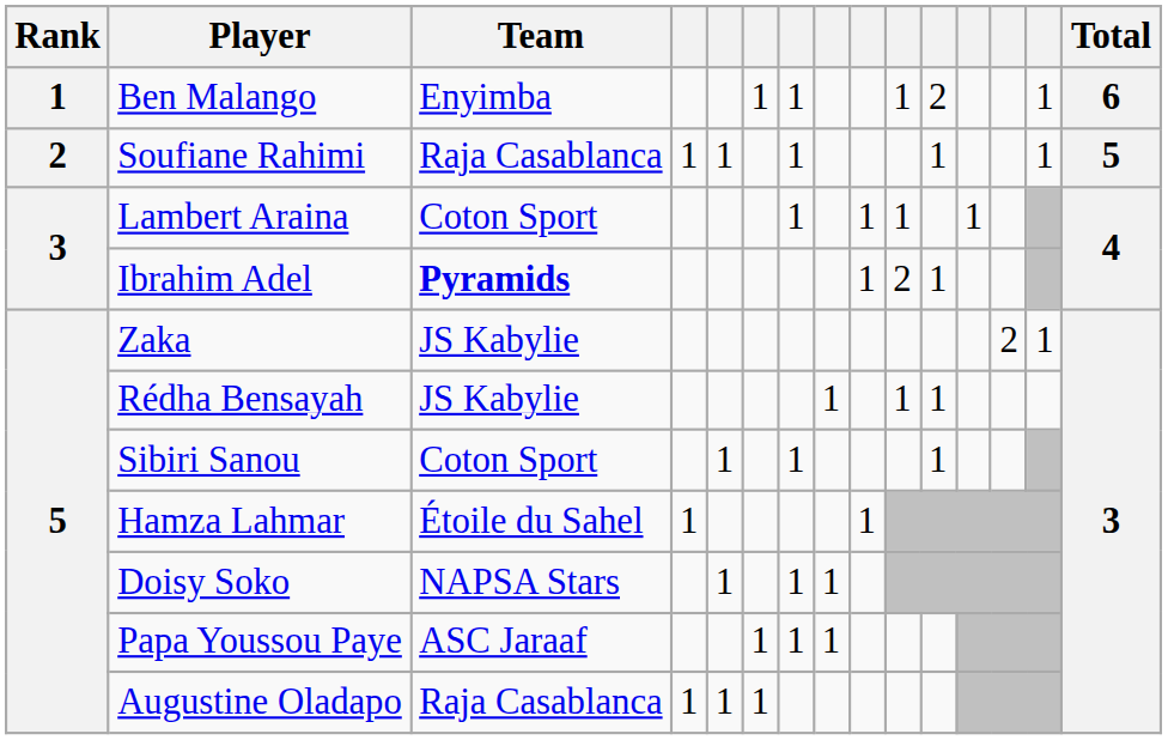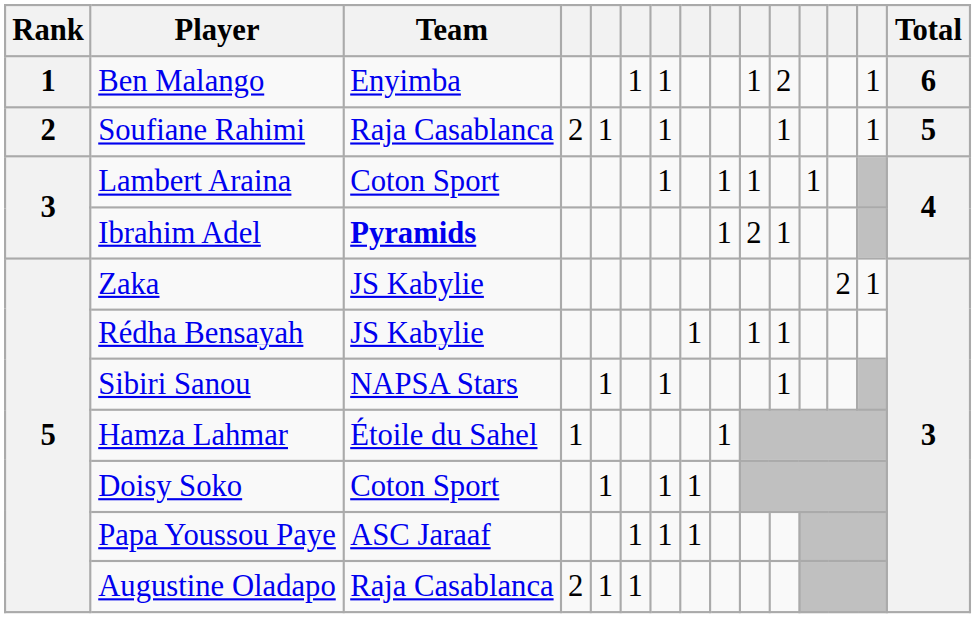 <table class="wikitable" style="text-align:center; font-size:90%">
 <tr>
 <th>Rank</th>
 <th>Player</th>
 <th>Team</th>
 <th></th>
 <th></th>
 <th></th>
 <th></th>
 <th></th>
 <th></th>
 <th></th>
 <th></th>
 <th></th>
 <th></th>
 <th></th>
 <th>Total</th>
 </tr>
 <tr>
 <th>1</th>
 <td align=left> <a href='#'>Ben Malango</a></td>
 <td align=left> <a href='#'>Enyimba</a></td>
 <td></td>
 <td></td>
 <td>1</td>
 <td>1</td>
 <td></td>
 <td></td>
 <td>1</td>
 <td>2</td>
 <td></td>
 <td></td>
 <td>1</td>
 <th>6</th>
 </tr>
 <tr>
 <th rowspan=1>2</th>
 <td align=left> <a href='#'>Soufiane Rahimi</a></td>
 <td align=left> <a href='#'>Raja Casablanca</a></td>
-<td>1</td>
+<td>2</td>
 <td>1</td>
 <td></td>
 <td>1</td>
 <td></td>
 <td></td>
 <td></td>
 <td>1</td>
 <td></td>
 <td></td>
 <td>1</td>
 <th rowspan=1>5</th>
 </tr>
 <tr>
 <th rowspan=2>3</th>
 <td align=left> <a href='#'>Lambert Araina</a></td>
 <td align=left> <a href='#'>Coton Sport</a></td>
 <td></td>
 <td></td>
 <td></td>
 <td>1</td>
 <td></td>
 <td>1</td>
 <td>1</td>
 <td></td>
 <td>1</td>
 <td></td>
 <td bgcolor=silver colspan=1></td>
 <th rowspan=2>4</th>
 </tr>
 <tr>
 <td align=left> <a href='#'>Ibrahim Adel</a></td>
 <td align=left><strong> <a href='#'>Pyramids</a></strong></td>
 <td></td>
 <td></td>
 <td></td>
 <td></td>
 <td></td>
 <td>1</td>
 <td>2</td>
 <td>1</td>
 <td></td>
 <td></td>
 <td bgcolor=silver colspan=1></td>
 </tr>
 <tr>
 <th rowspan=7>5</th>
 <td align=left> <a href='#'>Zaka</a></td>
 <td align=left> <a href='#'>JS Kabylie</a></td>
 <td></td>
 <td></td>
 <td></td>
 <td></td>
 <td></td>
 <td></td>
 <td></td>
 <td></td>
 <td></td>
 <td>2</td>
 <td>1</td>
 <th rowspan=7>3</th>
 </tr>
 <tr>
 <td align=left> <a href='#'>Rédha Bensayah</a></td>
 <td align=left> <a href='#'>JS Kabylie</a></td>
 <td></td>
 <td></td>
 <td></td>
 <td></td>
 <td>1</td>
 <td></td>
 <td>1</td>
 <td>1</td>
 <td></td>
 <td></td>
 <td></td>
 </tr>
 <tr>
 <td align=left> <a href='#'>Sibiri Sanou</a></td>
-<td align=left> <a href='#'>Coton Sport</a></td>
+<td align=left> <a href='#'>NAPSA Stars</a></td>
 <td></td>
 <td>1</td>
 <td></td>
 <td>1</td>
 <td></td>
 <td></td>
 <td></td>
 <td>1</td>
 <td></td>
 <td></td>
 <td bgcolor=silver colspan=1></td>
 </tr>
 <tr>
 <td align=left> <a href='#'>Hamza Lahmar</a></td>
 <td align=left> <a href='#'>Étoile du Sahel</a></td>
 <td>1</td>
 <td></td>
 <td></td>
 <td></td>
 <td></td>
 <td>1</td>
 <td bgcolor=silver colspan=5></td>
 </tr>
 <tr>
 <td align=left> <a href='#'>Doisy Soko</a></td>
-<td align=left> <a href='#'>NAPSA Stars</a></td>
+<td align=left> <a href='#'>Coton Sport</a></td>
 <td></td>
 <td>1</td>
 <td></td>
 <td>1</td>
 <td>1</td>
 <td></td>
 <td bgcolor=silver colspan=5></td>
 </tr>
 <tr>
 <td align=left> <a href='#'>Papa Youssou Paye</a></td>
 <td align=left> <a href='#'>ASC Jaraaf</a></td>
 <td></td>
 <td></td>
 <td>1</td>
 <td>1</td>
 <td>1</td>
 <td></td>
 <td></td>
 <td></td>
 <td bgcolor=silver colspan=3></td>
 </tr>
 <tr>
 <td align=left> <a href='#'>Augustine Oladapo</a></td>
 <td align=left> <a href='#'>Raja Casablanca</a></td>
-<td>1</td>
+<td>2</td>
 <td>1</td>
 <td>1</td>
 <td></td>
 <td></td>
 <td></td>
 <td></td>
 <td></td>
 <td bgcolor=silver colspan=3></td>
 </tr>
 </table>
